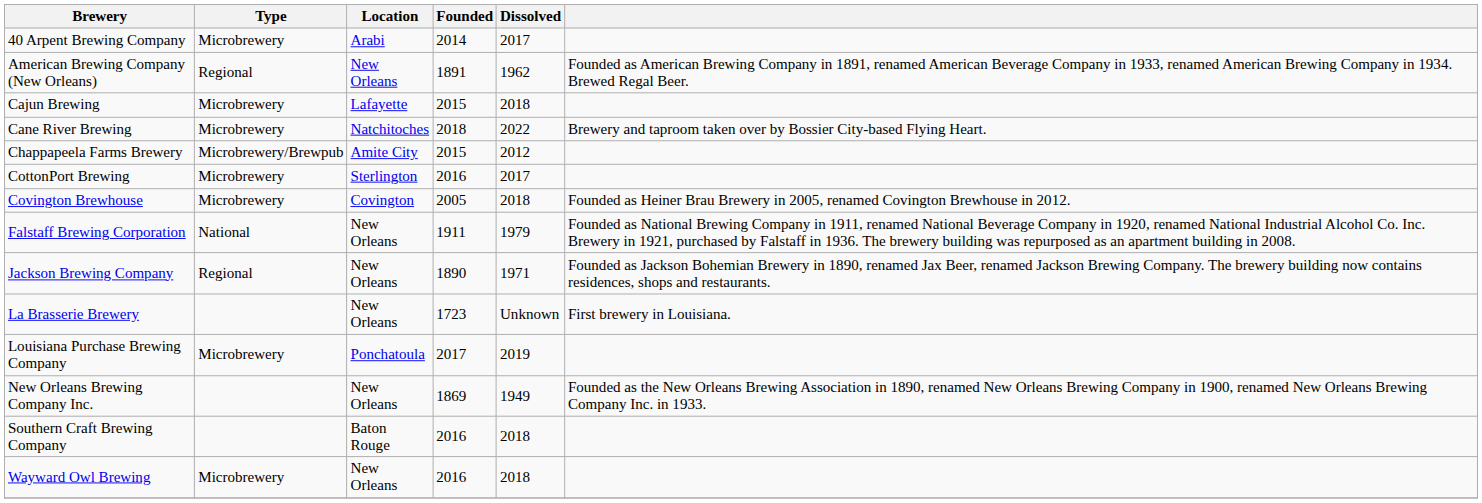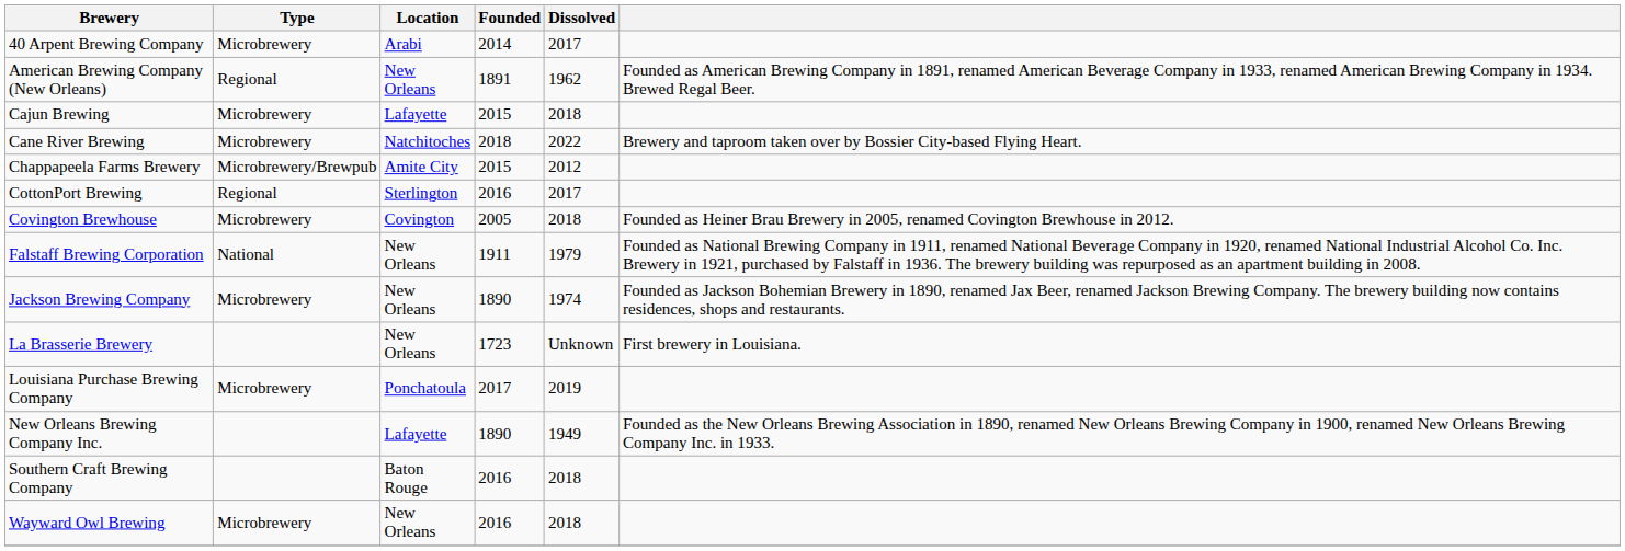 <table class="wikitable sortable">
 <tr>
 <th>Brewery</th>
 <th>Type</th>
 <th>Location</th>
 <th>Founded</th>
 <th>Dissolved</th>
 <th></th>
 </tr>
 <tr>
 <td>40 Arpent Brewing Company</td>
 <td>Microbrewery</td>
 <td><a href='#'>Arabi</a></td>
 <td>2014</td>
 <td>2017</td>
 <td></td>
 </tr>
 <tr>
 <td>American Brewing Company (New Orleans)</td>
 <td>Regional</td>
 <td><a href='#'>New Orleans</a></td>
 <td>1891</td>
 <td>1962</td>
 <td>Founded as American Brewing Company in 1891, renamed American Beverage Company in 1933, renamed American Brewing Company in 1934. Brewed Regal Beer.</td>
 </tr>
 <tr>
 <td>Cajun Brewing</td>
 <td>Microbrewery</td>
 <td><a href='#'>Lafayette</a></td>
 <td>2015</td>
 <td>2018</td>
 <td></td>
 </tr>
 <tr>
 <td>Cane River Brewing</td>
 <td>Microbrewery</td>
 <td><a href='#'>Natchitoches</a></td>
 <td>2018</td>
 <td>2022</td>
 <td>Brewery and taproom taken over by Bossier City-based Flying Heart.</td>
 </tr>
 <tr>
 <td>Chappapeela Farms Brewery</td>
 <td>Microbrewery/Brewpub</td>
 <td><a href='#'>Amite City</a></td>
 <td>2015</td>
 <td>2012</td>
 <td></td>
 </tr>
 <tr>
 <td>CottonPort Brewing</td>
-<td>Microbrewery</td>
+<td>Regional</td>
 <td><a href='#'>Sterlington</a></td>
 <td>2016</td>
 <td>2017</td>
 <td></td>
 </tr>
 <tr>
 <td><a href='#'>Covington Brewhouse</a></td>
 <td>Microbrewery</td>
 <td><a href='#'>Covington</a></td>
 <td>2005</td>
 <td>2018</td>
 <td>Founded as Heiner Brau Brewery in 2005, renamed Covington Brewhouse in 2012.</td>
 </tr>
 <tr>
 <td><a href='#'>Falstaff Brewing Corporation</a></td>
 <td>National</td>
 <td>New Orleans</td>
 <td>1911</td>
 <td>1979</td>
 <td>Founded as National Brewing Company in 1911, renamed National Beverage Company in 1920, renamed National Industrial Alcohol Co. Inc. Brewery in 1921, purchased by Falstaff in 1936. The brewery building was repurposed as an apartment building in 2008.</td>
 </tr>
 <tr>
 <td><a href='#'>Jackson Brewing Company</a></td>
-<td>Regional</td>
+<td>Microbrewery</td>
 <td>New Orleans</td>
 <td>1890</td>
-<td>1971</td>
+<td>1974</td>
 <td>Founded as Jackson Bohemian Brewery in 1890, renamed Jax Beer, renamed Jackson Brewing Company. The brewery building now contains residences, shops and restaurants.</td>
 </tr>
 <tr>
 <td><a href='#'>La Brasserie Brewery</a></td>
 <td></td>
 <td>New Orleans</td>
 <td>1723</td>
 <td>Unknown</td>
 <td>First brewery in Louisiana.</td>
 </tr>
 <tr>
 <td>Louisiana Purchase Brewing Company</td>
 <td>Microbrewery</td>
 <td><a href='#'>Ponchatoula</a></td>
 <td>2017</td>
 <td>2019</td>
 <td></td>
 </tr>
 <tr>
 <td>New Orleans Brewing Company Inc.</td>
 <td></td>
-<td>New Orleans</td>
-<td>1869</td>
+<td><a href='#'>Lafayette</a></td>
+<td>1890</td>
 <td>1949</td>
 <td>Founded as the New Orleans Brewing Association in 1890, renamed New Orleans Brewing Company in 1900, renamed New Orleans Brewing Company Inc. in 1933.</td>
 </tr>
 <tr>
 <td>Southern Craft Brewing Company</td>
 <td></td>
 <td>Baton Rouge</td>
 <td>2016</td>
 <td>2018</td>
 </tr>
 <tr>
 <td><a href='#'>Wayward Owl Brewing</a></td>
 <td>Microbrewery</td>
 <td>New Orleans</td>
 <td>2016</td>
 <td>2018</td>
 <td></td>
 </tr>
 <tr>
 </tr>
 </table>
